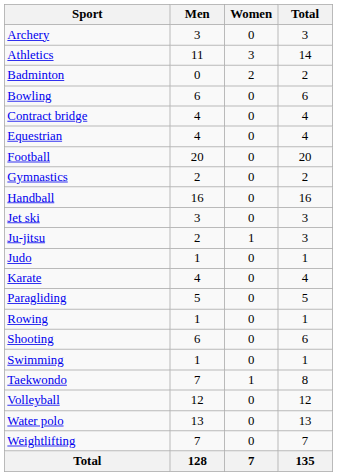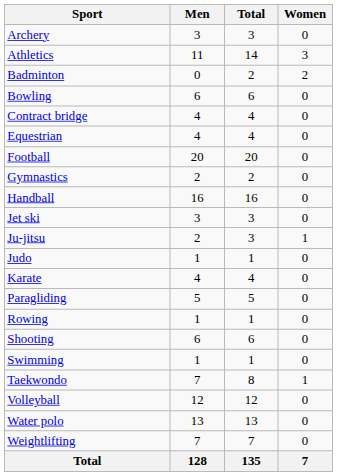 <table class="wikitable" style="text-align:center;">
 <tr>
 <th width=200>Sport</th>
 <th width=60>Men</th>
+<th width=60>Total</th>
 <th width=60>Women</th>
-<th width=60>Total</th>
 </tr>
 <tr>
 <td align=left><a href='#'>Archery</a></td>
 <td>3</td>
+<td>3</td>
 <td>0</td>
-<td>3</td>
 </tr>
 <tr>
 <td align=left><a href='#'>Athletics</a></td>
 <td>11</td>
+<td>14</td>
 <td>3</td>
-<td>14</td>
 </tr>
 <tr>
 <td align=left><a href='#'>Badminton</a></td>
 <td>0</td>
 <td>2</td>
 <td>2</td>
 </tr>
 <tr>
 <td align=left><a href='#'>Bowling</a></td>
 <td>6</td>
+<td>6</td>
 <td>0</td>
-<td>6</td>
 </tr>
 <tr>
 <td align=left><a href='#'>Contract bridge</a></td>
 <td>4</td>
+<td>4</td>
 <td>0</td>
-<td>4</td>
 </tr>
 <tr>
 <td align=left><a href='#'>Equestrian</a></td>
 <td>4</td>
+<td>4</td>
 <td>0</td>
-<td>4</td>
 </tr>
 <tr>
 <td align=left><a href='#'>Football</a></td>
 <td>20</td>
+<td>20</td>
 <td>0</td>
-<td>20</td>
 </tr>
 <tr>
 <td align=left><a href='#'>Gymnastics</a></td>
 <td>2</td>
+<td>2</td>
 <td>0</td>
-<td>2</td>
 </tr>
 <tr>
 <td align=left><a href='#'>Handball</a></td>
 <td>16</td>
+<td>16</td>
 <td>0</td>
-<td>16</td>
 </tr>
 <tr>
 <td align=left><a href='#'>Jet ski</a></td>
 <td>3</td>
+<td>3</td>
 <td>0</td>
-<td>3</td>
 </tr>
 <tr>
 <td align=left><a href='#'>Ju-jitsu</a></td>
 <td>2</td>
+<td>3</td>
 <td>1</td>
-<td>3</td>
 </tr>
 <tr>
 <td align=left><a href='#'>Judo</a></td>
 <td>1</td>
+<td>1</td>
 <td>0</td>
-<td>1</td>
 </tr>
 <tr>
 <td align=left><a href='#'>Karate</a></td>
 <td>4</td>
+<td>4</td>
 <td>0</td>
-<td>4</td>
 </tr>
 <tr>
 <td align=left><a href='#'>Paragliding</a></td>
 <td>5</td>
+<td>5</td>
 <td>0</td>
-<td>5</td>
 </tr>
 <tr>
 <td align=left><a href='#'>Rowing</a></td>
 <td>1</td>
+<td>1</td>
 <td>0</td>
-<td>1</td>
 </tr>
 <tr>
 <td align=left><a href='#'>Shooting</a></td>
 <td>6</td>
+<td>6</td>
 <td>0</td>
-<td>6</td>
 </tr>
 <tr>
 <td align=left><a href='#'>Swimming</a></td>
 <td>1</td>
+<td>1</td>
 <td>0</td>
-<td>1</td>
 </tr>
 <tr>
 <td align=left><a href='#'>Taekwondo</a></td>
 <td>7</td>
+<td>8</td>
 <td>1</td>
-<td>8</td>
 </tr>
 <tr>
 <td align=left><a href='#'>Volleyball</a></td>
 <td>12</td>
+<td>12</td>
 <td>0</td>
-<td>12</td>
 </tr>
 <tr>
 <td align=left><a href='#'>Water polo</a></td>
 <td>13</td>
+<td>13</td>
 <td>0</td>
-<td>13</td>
 </tr>
 <tr>
 <td align=left><a href='#'>Weightlifting</a></td>
 <td>7</td>
+<td>7</td>
 <td>0</td>
-<td>7</td>
 </tr>
 <tr>
 <th>Total</th>
 <th>128</th>
+<th>135</th>
 <th>7</th>
-<th>135</th>
 </tr>
 </table>
